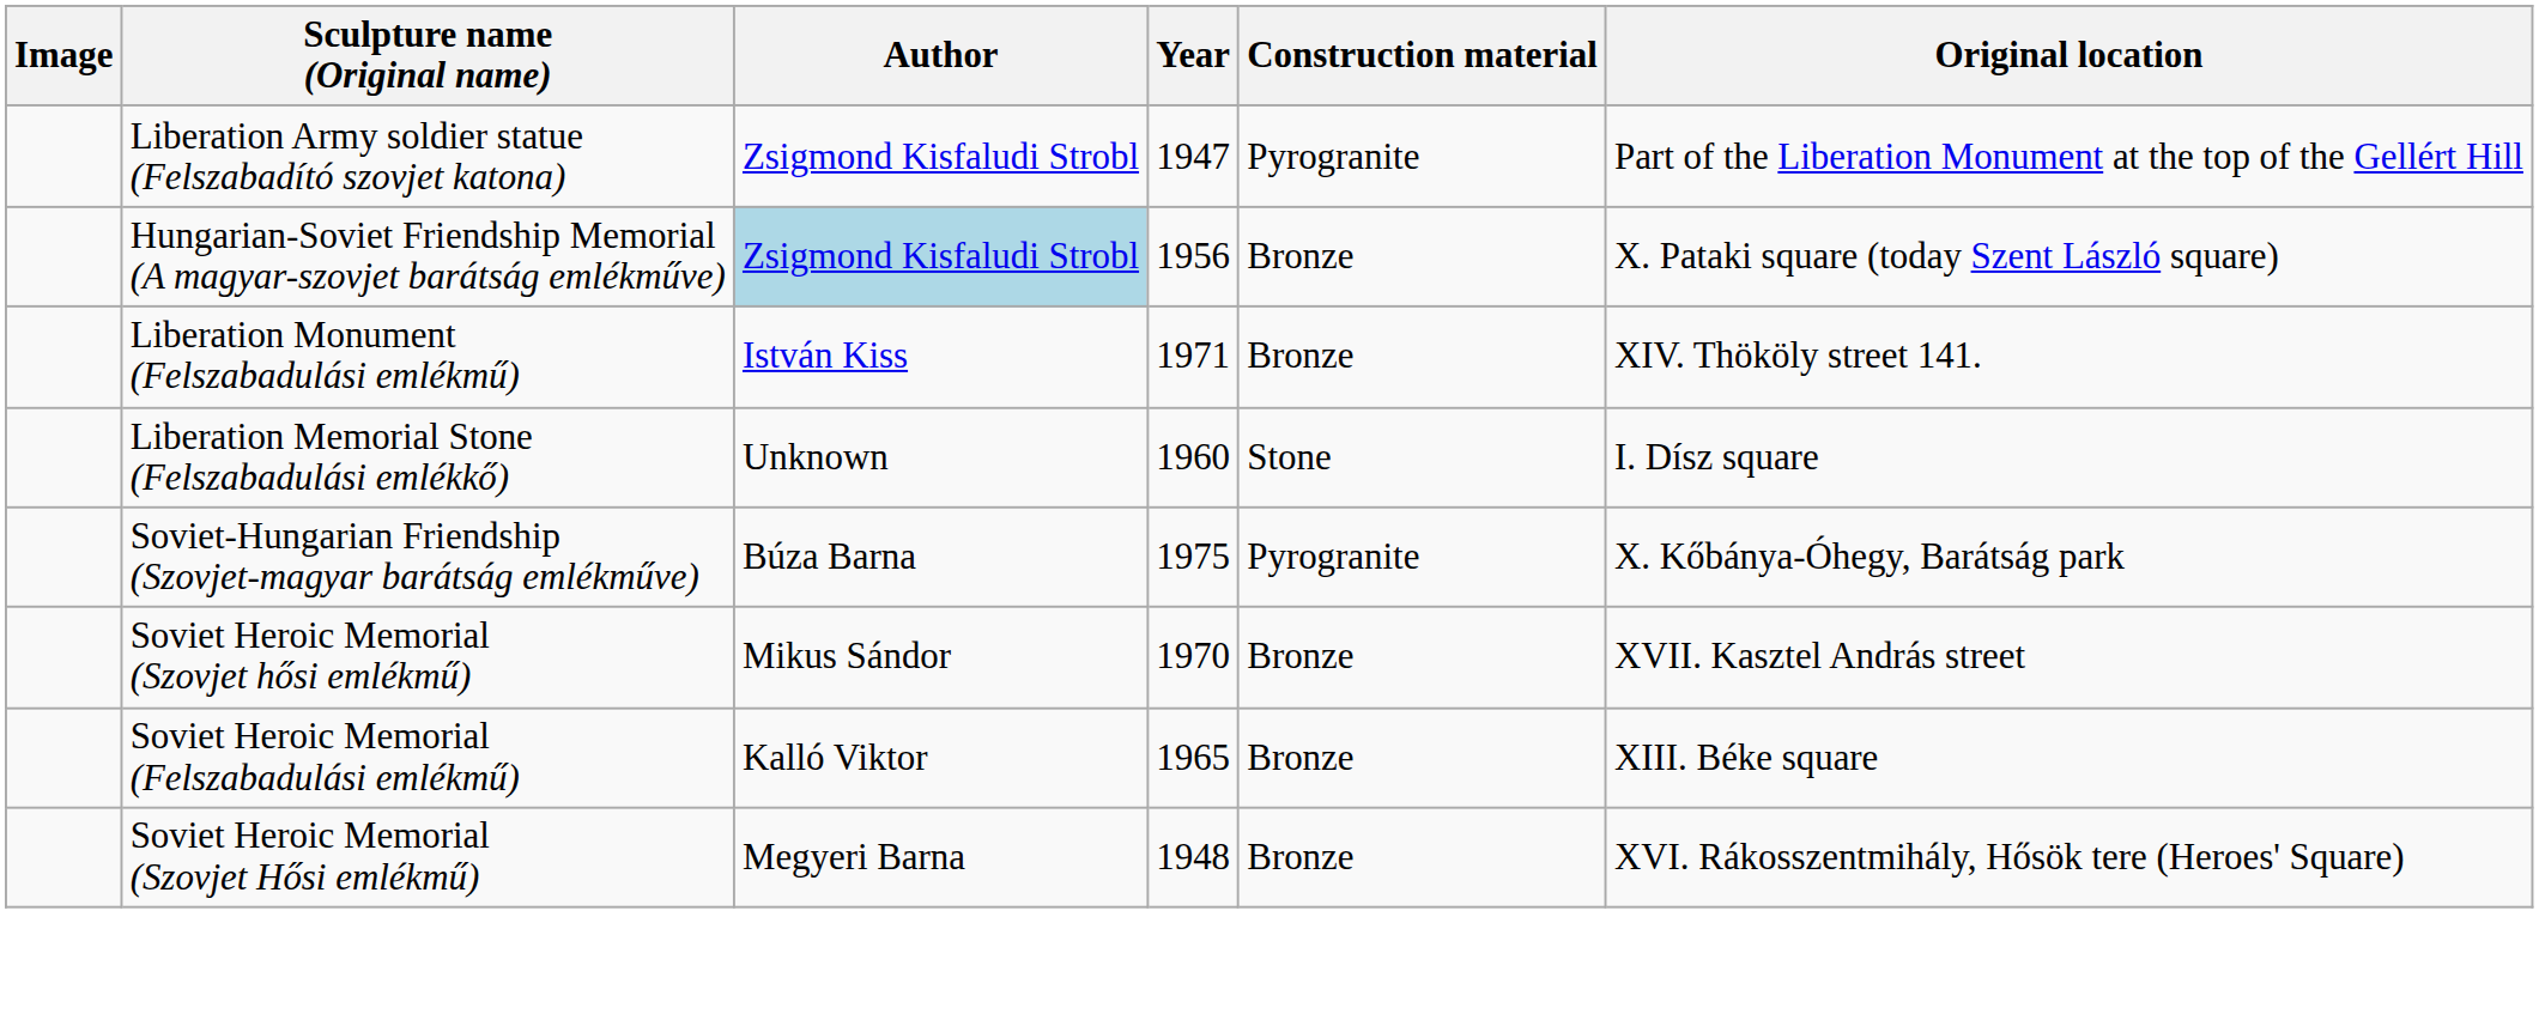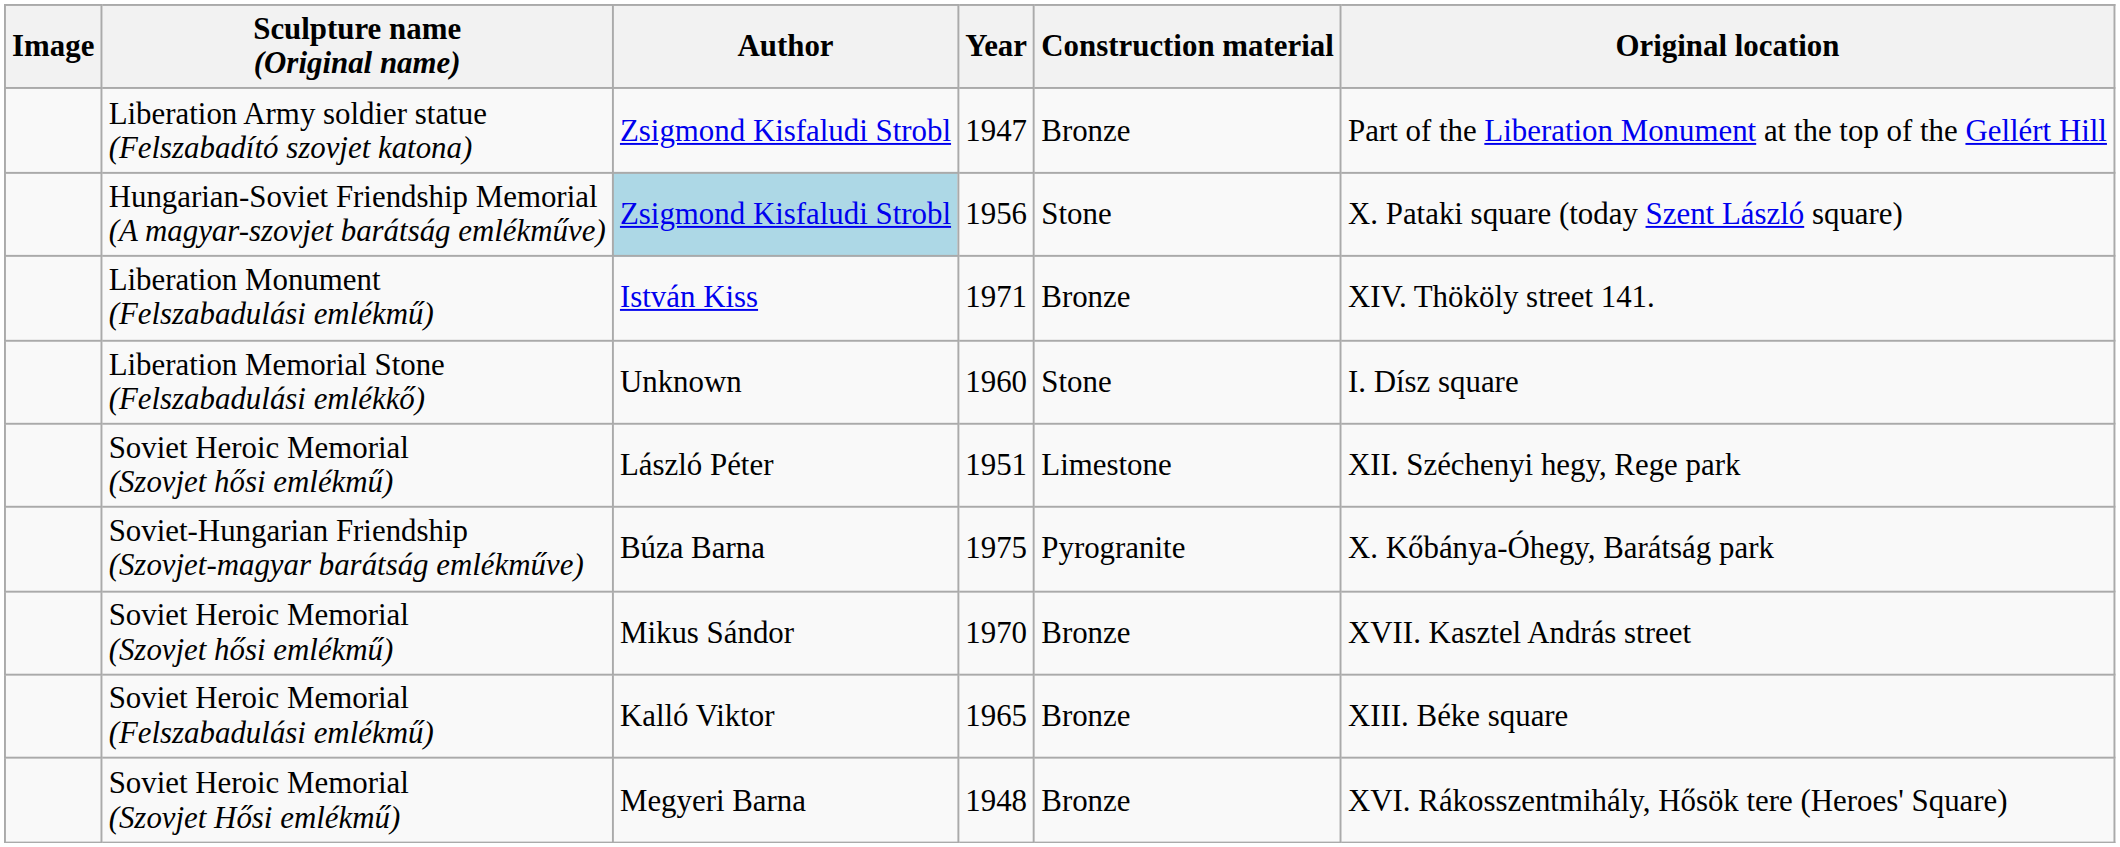 <table class=wikitable>
 <tr>
 <th>Image</th>
 <th>Sculpture name<br><em>(Original name)</em></th>
 <th>Author</th>
 <th>Year</th>
 <th>Construction material</th>
 <th>Original location</th>
 </tr>
 <tr>
 <td></td>
 <td>Liberation Army soldier statue<br><em>(Felszabadító szovjet katona)</em></td>
 <td><a href='#'>Zsigmond Kisfaludi Strobl</a></td>
 <td>1947</td>
-<td>Pyrogranite</td>
+<td>Bronze</td>
 <td>Part of the <a href='#'>Liberation Monument</a> at the top of the <a href='#'>Gellért Hill</a></td>
 </tr>
 <tr>
 <td></td>
 <td>Hungarian-Soviet Friendship Memorial<br><em>(A magyar-szovjet barátság emlékműve)</em></td>
 <td style="background: lightblue;"><a href='#'>Zsigmond Kisfaludi Strobl</a></td>
 <td>1956</td>
-<td>Bronze</td>
+<td>Stone</td>
 <td>X. Pataki square (today <a href='#'>Szent László</a> square)</td>
 </tr>
 <tr>
 <td></td>
 <td>Liberation Monument<br><em>(Felszabadulási emlékmű)</em></td>
 <td><a href='#'>István Kiss</a></td>
 <td>1971</td>
 <td>Bronze</td>
 <td>XIV. Thököly street 141.</td>
 </tr>
 <tr>
 <td></td>
 <td>Liberation Memorial Stone<br><em>(Felszabadulási emlékkő)</em></td>
 <td>Unknown</td>
 <td>1960</td>
 <td>Stone</td>
 <td>I. Dísz square</td>
+</tr>
+<tr>
+<td></td>
+<td>Soviet Heroic Memorial<br><em>(Szovjet hősi emlékmű)</em></td>
+<td>László Péter</td>
+<td>1951</td>
+<td>Limestone</td>
+<td>XII. Széchenyi hegy, Rege park</td>
 </tr>
 <tr>
 <td></td>
 <td>Soviet-Hungarian Friendship<br><em>(Szovjet-magyar barátság emlékműve)</em></td>
 <td>Búza Barna</td>
 <td>1975</td>
 <td>Pyrogranite</td>
 <td>X. Kőbánya-Óhegy, Barátság park</td>
 </tr>
 <tr>
 <td></td>
 <td>Soviet Heroic Memorial<br><em>(Szovjet hősi emlékmű)</em></td>
 <td>Mikus Sándor</td>
 <td>1970</td>
 <td>Bronze</td>
 <td>XVII. Kasztel András street</td>
 </tr>
 <tr>
 <td></td>
 <td>Soviet Heroic Memorial<br><em>(Felszabadulási emlékmű)</em></td>
 <td>Kalló Viktor</td>
 <td>1965</td>
 <td>Bronze</td>
 <td>XIII. Béke square</td>
 </tr>
 <tr>
 <td></td>
 <td>Soviet Heroic Memorial<br><em>(Szovjet Hősi emlékmű)</em></td>
 <td>Megyeri Barna</td>
 <td>1948</td>
 <td>Bronze</td>
 <td>XVI. Rákosszentmihály, Hősök tere (Heroes' Square)</td>
 </tr>
 </table>
